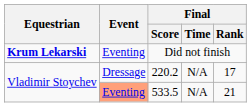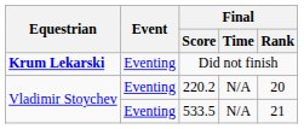 <table class=wikitable style="font-size:90%">
 <tr>
 <th rowspan=2>Equestrian</th>
 <th rowspan=2>Event</th>
 <th colspan=3>Final</th>
 </tr>
 <tr>
 <th>Score</th>
 <th>Time</th>
 <th>Rank</th>
 </tr>
 <tr>
 <td><strong><a href='#'>Krum Lekarski</a></strong></td>
 <td><a href='#'>Eventing</a></td>
 <td align=center colspan=3>Did not finish</td>
 </tr>
 <tr>
 <td rowspan=2><a href='#'>Vladimir Stoychev</a></td>
-<td><a href='#'>Dressage</a></td>
+<td><a href='#'>Eventing</a></td>
 <td align=center>220.2</td>
 <td align=center>N/A</td>
-<td align=center>17</td>
+<td align=center>20</td>
 </tr>
 <tr>
-<td style="background: lightsalmon;"><a href='#'>Eventing</a></td>
+<td><a href='#'>Eventing</a></td>
 <td align=center>533.5</td>
 <td align=center>N/A</td>
 <td align=center>21</td>
 </tr>
 </table>
